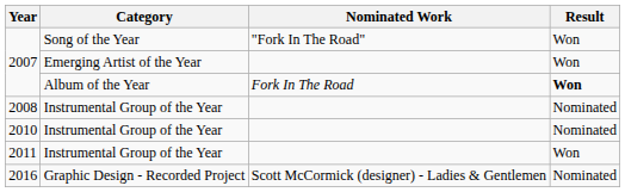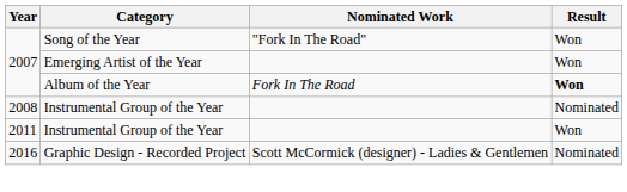 <table class="wikitable">
 <tr>
 <th>Year</th>
 <th>Category</th>
 <th>Nominated Work</th>
 <th>Result</th>
 </tr>
 <tr>
 <td rowspan="3">2007</td>
 <td>Song of the Year</td>
 <td>"Fork In The Road"</td>
 <td>Won</td>
 </tr>
 <tr>
 <td>Emerging Artist of the Year</td>
 <td></td>
 <td>Won</td>
 </tr>
 <tr>
 <td>Album of the Year</td>
 <td><em>Fork In The Road</em></td>
 <td><strong>Won</strong></td>
 </tr>
 <tr>
 <td>2008</td>
 <td>Instrumental Group of the Year</td>
 <td></td>
 <td>Nominated</td>
 </tr>
 <tr>
-<td>2010</td>
-<td>Instrumental Group of the Year</td>
-<td></td>
-<td>Nominated</td>
-</tr>
-<tr>
 <td>2011</td>
 <td>Instrumental Group of the Year</td>
 <td></td>
 <td>Won</td>
 </tr>
 <tr>
 <td>2016</td>
 <td>Graphic Design - Recorded Project</td>
 <td>Scott McCormick (designer) - Ladies & Gentlemen</td>
 <td>Nominated</td>
 </tr>
 </table>
